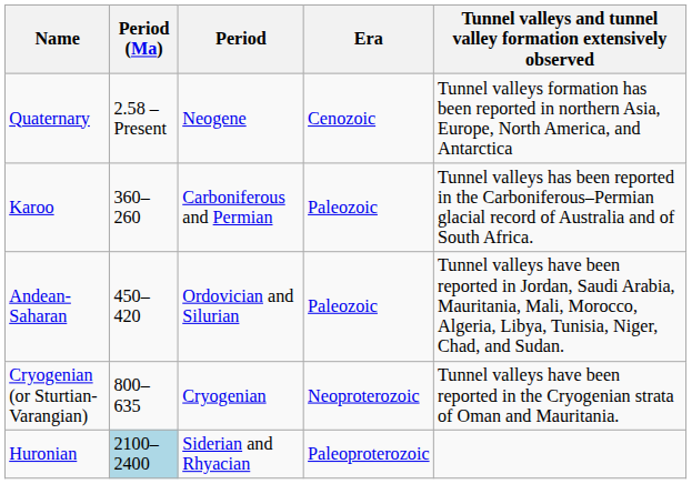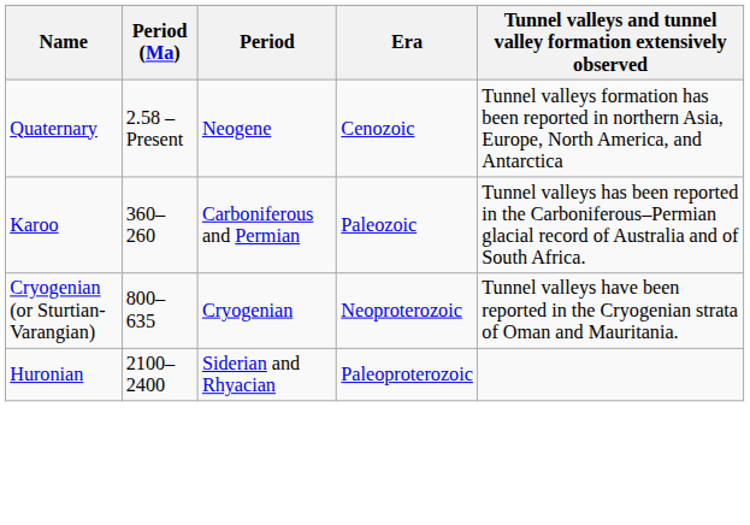 <table class="wikitable">
 <tr>
 <th>Name</th>
 <th>Period (<a href='#'>Ma</a>)</th>
 <th>Period</th>
 <th>Era</th>
 <th>Tunnel valleys and tunnel valley formation extensively observed</th>
 </tr>
 <tr>
 <td><a href='#'>Quaternary</a></td>
 <td>2.58 – Present</td>
 <td><a href='#'>Neogene</a></td>
 <td><a href='#'>Cenozoic</a></td>
 <td>Tunnel valleys formation has been reported in northern Asia, Europe, North America, and Antarctica</td>
 </tr>
 <tr>
 <td><a href='#'>Karoo</a></td>
 <td>360–260</td>
 <td><a href='#'>Carboniferous</a> and <a href='#'>Permian</a></td>
 <td><a href='#'>Paleozoic</a></td>
 <td>Tunnel valleys has been reported in the Carboniferous–Permian glacial record of Australia and of South Africa.</td>
 </tr>
 <tr>
-<td><a href='#'>Andean-Saharan</a></td>
-<td>450–420</td>
-<td><a href='#'>Ordovician</a> and <a href='#'>Silurian</a></td>
-<td><a href='#'>Paleozoic</a></td>
-<td>Tunnel valleys have been reported in Jordan, Saudi Arabia, Mauritania, Mali, Morocco, Algeria, Libya, Tunisia, Niger, Chad, and Sudan.</td>
-</tr>
-<tr>
 <td><a href='#'>Cryogenian</a><br>(or Sturtian-Varangian)</td>
 <td>800–635</td>
 <td><a href='#'>Cryogenian</a></td>
 <td><a href='#'>Neoproterozoic</a></td>
 <td>Tunnel valleys have been reported in the Cryogenian strata of Oman and Mauritania.</td>
 </tr>
 <tr>
 <td><a href='#'>Huronian</a></td>
-<td style="background: lightblue;">2100–2400</td>
+<td>2100–2400</td>
 <td><a href='#'>Siderian</a> and <a href='#'>Rhyacian</a></td>
 <td><a href='#'>Paleoproterozoic</a></td>
 <td></td>
 </tr>
 </table>
